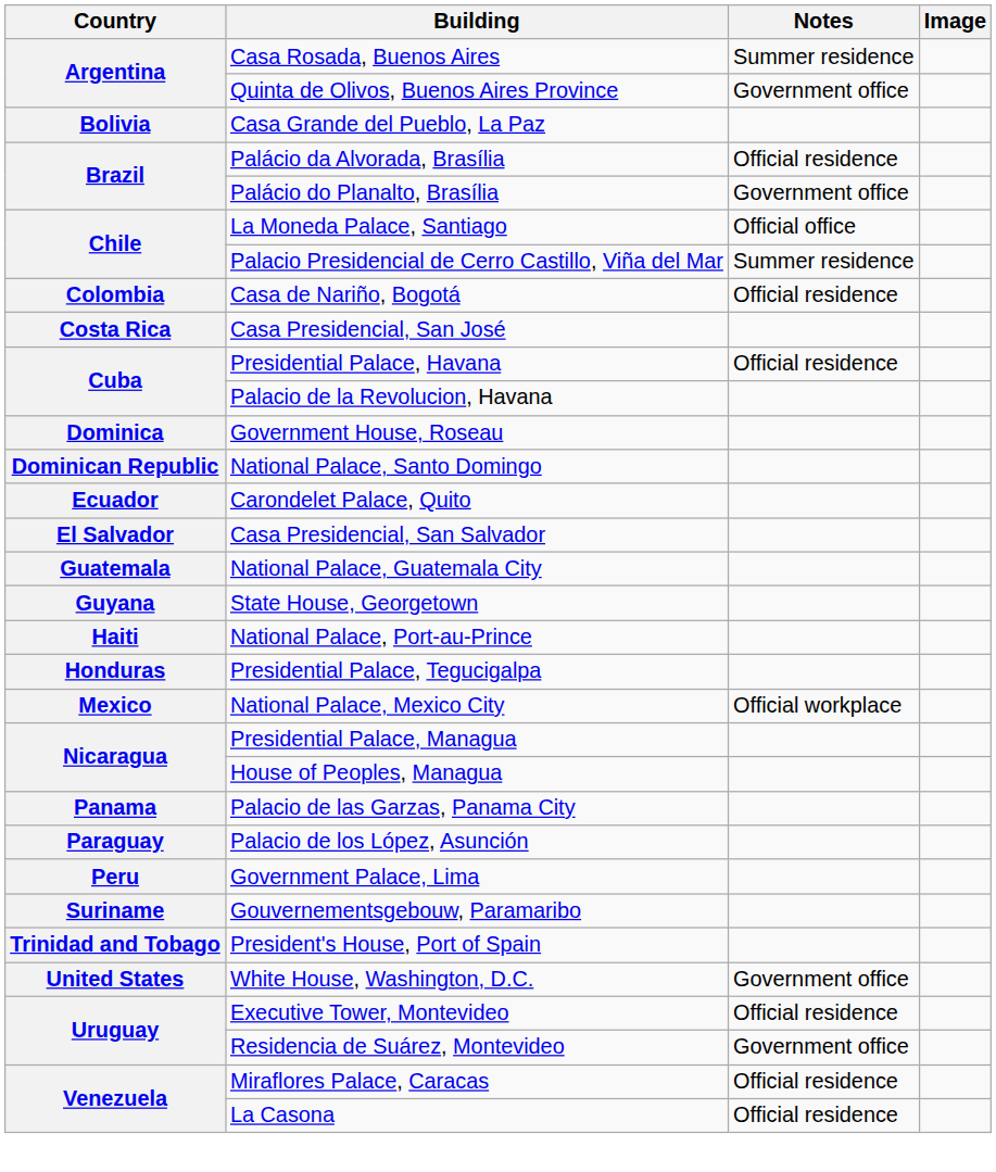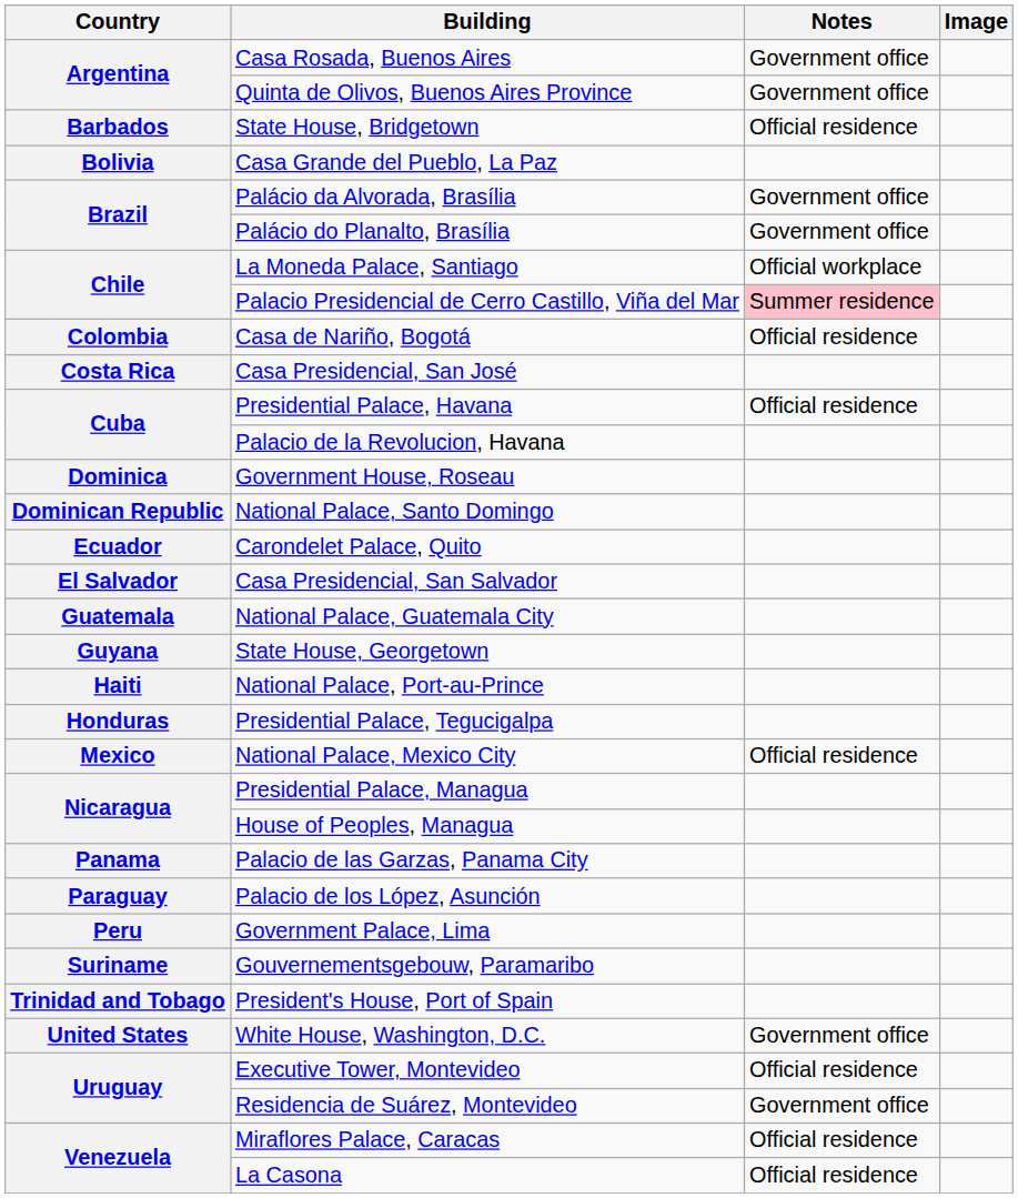 <table class="wikitable sortable plainrowheaders">
 <tr>
 <th scope="col">Country</th>
 <th scope="col">Building</th>
 <th scope="col">Notes</th>
 <th scope="col">Image</th>
 </tr>
 <tr>
 <th scope="row" rowspan="2"><a href='#'>Argentina</a></th>
 <td><a href='#'>Casa Rosada</a>, <a href='#'>Buenos Aires</a></td>
-<td>Summer residence</td>
+<td>Government office</td>
 <td></td>
 </tr>
 <tr>
 <td><a href='#'>Quinta de Olivos</a>, <a href='#'>Buenos Aires Province</a></td>
 <td>Government office</td>
+<td></td>
+</tr>
+<tr>
+<th scope="row"><a href='#'>Barbados</a></th>
+<td><a href='#'>State House</a>, <a href='#'>Bridgetown</a></td>
+<td>Official residence</td>
 <td></td>
 </tr>
 <tr>
 <th scope="row"><a href='#'>Bolivia</a></th>
 <td><a href='#'>Casa Grande del Pueblo</a>, <a href='#'>La Paz</a></td>
 <td></td>
 <td></td>
 </tr>
 <tr>
 <th scope="row" rowspan="2"><a href='#'>Brazil</a></th>
 <td><a href='#'>Palácio da Alvorada</a>, <a href='#'>Brasília</a></td>
-<td>Official residence</td>
+<td>Government office</td>
 <td></td>
 </tr>
 <tr>
 <td><a href='#'>Palácio do Planalto</a>, <a href='#'>Brasília</a></td>
 <td>Government office</td>
 <td></td>
 </tr>
 <tr>
 <th scope="row" rowspan="2"><a href='#'>Chile</a></th>
 <td><a href='#'>La Moneda Palace</a>, <a href='#'>Santiago</a></td>
-<td>Official office</td>
+<td>Official workplace</td>
 <td></td>
 </tr>
 <tr>
 <td><a href='#'>Palacio Presidencial de Cerro Castillo</a>, <a href='#'>Viña del Mar</a></td>
-<td>Summer residence</td>
+<td style="background: pink;">Summer residence</td>
 <td></td>
 </tr>
 <tr>
 <th scope="row"><a href='#'>Colombia</a></th>
 <td><a href='#'>Casa de Nariño</a>, <a href='#'>Bogotá</a></td>
 <td>Official residence</td>
 <td></td>
 </tr>
 <tr>
 <th scope="row"><a href='#'>Costa Rica</a></th>
 <td><a href='#'>Casa Presidencial, San José</a></td>
 <td></td>
 <td></td>
 </tr>
 <tr>
 <th scope="row" rowspan="2"><a href='#'>Cuba</a></th>
 <td><a href='#'>Presidential Palace</a>, <a href='#'>Havana</a></td>
 <td>Official residence</td>
 <td></td>
 </tr>
 <tr>
 <td><a href='#'>Palacio de la Revolucion</a>, Havana</td>
 <td></td>
 <td></td>
 </tr>
 <tr>
 <th scope="row"><a href='#'>Dominica</a></th>
 <td><a href='#'>Government House, Roseau</a></td>
 <td></td>
 <td></td>
 </tr>
 <tr>
 <th scope="row"><a href='#'>Dominican Republic</a></th>
 <td><a href='#'>National Palace, Santo Domingo</a></td>
 <td></td>
 <td></td>
 </tr>
 <tr>
 <th scope="row"><a href='#'>Ecuador</a></th>
 <td><a href='#'>Carondelet Palace</a>, <a href='#'>Quito</a></td>
 <td></td>
 <td></td>
 </tr>
 <tr>
 <th scope="row"><a href='#'>El Salvador</a></th>
 <td><a href='#'>Casa Presidencial, San Salvador</a></td>
 <td></td>
 <td></td>
 </tr>
 <tr>
 <th scope="row"><a href='#'>Guatemala</a></th>
 <td><a href='#'>National Palace, Guatemala City</a></td>
 <td></td>
 <td></td>
 </tr>
 <tr>
 <th scope="row"><a href='#'>Guyana</a></th>
 <td><a href='#'>State House, Georgetown</a></td>
 <td></td>
 <td></td>
 </tr>
 <tr>
 <th scope="row"><a href='#'>Haiti</a></th>
 <td><a href='#'>National Palace</a>, <a href='#'>Port-au-Prince</a></td>
 <td></td>
 <td></td>
 </tr>
 <tr>
 <th scope="row"><a href='#'>Honduras</a></th>
 <td><a href='#'>Presidential Palace</a>, <a href='#'>Tegucigalpa</a></td>
 <td></td>
 <td></td>
 </tr>
 <tr>
 <th scope="row"><a href='#'>Mexico</a></th>
 <td><a href='#'>National Palace, Mexico City</a></td>
-<td>Official workplace</td>
+<td>Official residence</td>
 <td></td>
 </tr>
 <tr>
 <th scope="row" rowspan="2"><a href='#'>Nicaragua</a></th>
 <td><a href='#'>Presidential Palace, Managua</a></td>
 <td></td>
 <td></td>
 </tr>
 <tr>
 <td><a href='#'>House of Peoples</a>, <a href='#'>Managua</a></td>
 <td></td>
 <td></td>
 </tr>
 <tr>
 <th scope="row"><a href='#'>Panama</a></th>
 <td><a href='#'>Palacio de las Garzas</a>, <a href='#'>Panama City</a></td>
 <td></td>
 <td></td>
 </tr>
 <tr>
 <th scope="row"><a href='#'>Paraguay</a></th>
 <td><a href='#'>Palacio de los López</a>, <a href='#'>Asunción</a></td>
 <td></td>
 <td></td>
 </tr>
 <tr>
 <th scope="row"><a href='#'>Peru</a></th>
 <td><a href='#'>Government Palace, Lima</a></td>
 <td></td>
 <td></td>
 </tr>
 <tr>
 <th scope="row"><a href='#'>Suriname</a></th>
 <td><a href='#'>Gouvernementsgebouw</a>, <a href='#'>Paramaribo</a></td>
 <td></td>
 <td></td>
 </tr>
 <tr>
 <th scope="row"><a href='#'>Trinidad and Tobago</a></th>
 <td><a href='#'>President's House</a>, <a href='#'>Port of Spain</a></td>
 <td></td>
 <td></td>
 </tr>
 <tr>
 <th scope="row"><a href='#'>United States</a></th>
 <td><a href='#'>White House</a>, <a href='#'>Washington, D.C.</a></td>
 <td>Government office</td>
 <td></td>
 </tr>
 <tr>
 <th scope="row" rowspan="2"><a href='#'>Uruguay</a></th>
 <td><a href='#'>Executive Tower, Montevideo</a></td>
 <td>Official residence</td>
 <td></td>
 </tr>
 <tr>
 <td><a href='#'>Residencia de Suárez</a>, <a href='#'>Montevideo</a></td>
 <td>Government office</td>
 <td></td>
 </tr>
 <tr>
 <th scope="row" rowspan="2"><a href='#'>Venezuela</a></th>
 <td><a href='#'>Miraflores Palace</a>, <a href='#'>Caracas</a></td>
 <td>Official residence</td>
 <td></td>
 </tr>
 <tr>
 <td><a href='#'>La Casona</a></td>
 <td>Official residence</td>
 <td></td>
 </tr>
 </table>
